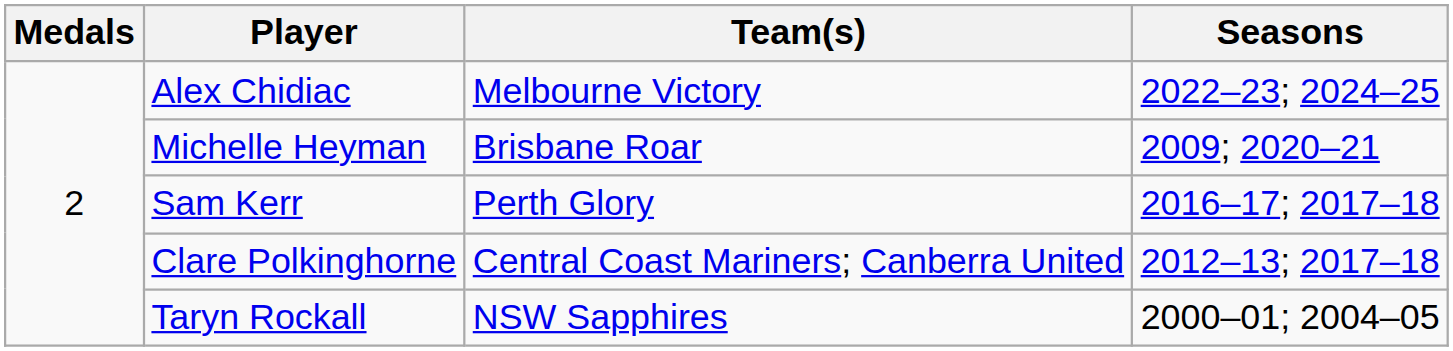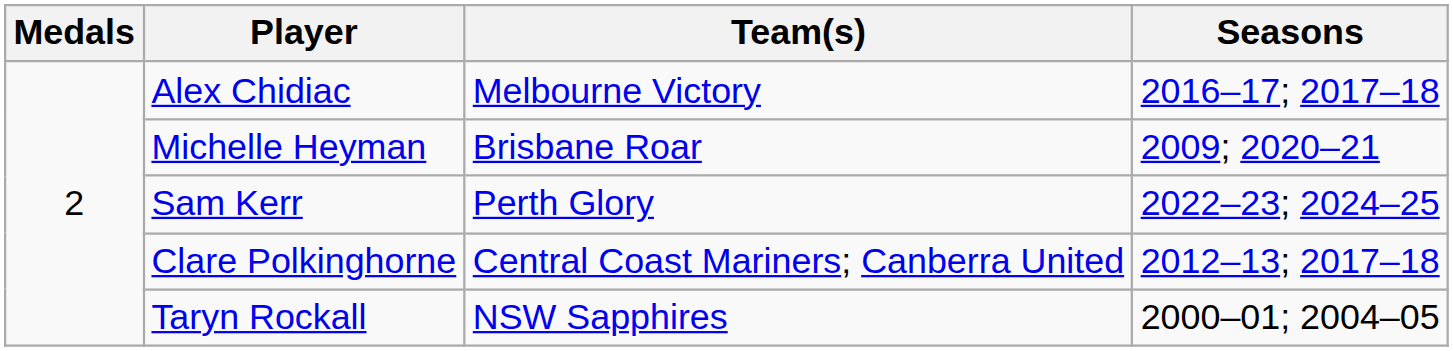 <table class="wikitable">
 <tr>
 <th>Medals</th>
 <th>Player</th>
 <th>Team(s)</th>
 <th>Seasons</th>
 </tr>
 <tr>
 <td style="text-align: center;" rowspan=5>2</td>
 <td><a href='#'>Alex Chidiac</a></td>
 <td><a href='#'>Melbourne Victory</a></td>
-<td><a href='#'>2022–23</a>; <a href='#'>2024–25</a></td>
+<td><a href='#'>2016–17</a>; <a href='#'>2017–18</a></td>
 </tr>
 <tr>
 <td><a href='#'>Michelle Heyman</a></td>
 <td><a href='#'>Brisbane Roar</a></td>
 <td><a href='#'>2009</a>; <a href='#'>2020–21</a></td>
 </tr>
 <tr>
 <td><a href='#'>Sam Kerr</a></td>
 <td><a href='#'>Perth Glory</a></td>
-<td><a href='#'>2016–17</a>; <a href='#'>2017–18</a></td>
+<td><a href='#'>2022–23</a>; <a href='#'>2024–25</a></td>
 </tr>
 <tr>
 <td><a href='#'>Clare Polkinghorne</a></td>
 <td><a href='#'>Central Coast Mariners</a>; <a href='#'>Canberra United</a></td>
 <td><a href='#'>2012–13</a>; <a href='#'>2017–18</a></td>
 </tr>
 <tr>
 <td><a href='#'>Taryn Rockall</a></td>
 <td><a href='#'>NSW Sapphires</a></td>
 <td>2000–01; 2004–05</td>
 </tr>
 </table>
